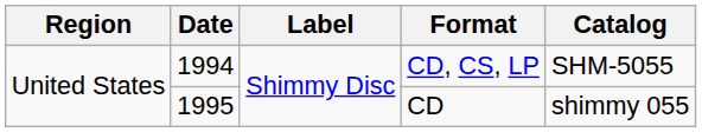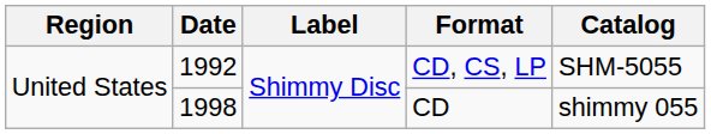 <table class="wikitable">
 <tr>
 <th>Region</th>
 <th>Date</th>
 <th>Label</th>
 <th>Format</th>
 <th>Catalog</th>
 </tr>
 <tr>
 <td rowspan="2">United States</td>
-<td>1994</td>
+<td>1992</td>
 <td rowspan="2"><a href='#'>Shimmy Disc</a></td>
 <td><a href='#'>CD</a>, <a href='#'>CS</a>, <a href='#'>LP</a></td>
 <td>SHM-5055</td>
 </tr>
 <tr>
-<td>1995</td>
+<td>1998</td>
 <td>CD</td>
 <td>shimmy 055</td>
 </tr>
 </table>
